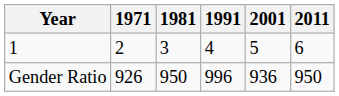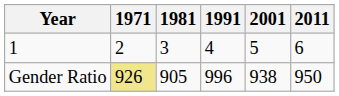 <table class="wikitable">
 <tr>
 <th>Year</th>
 <th>1971</th>
 <th>1981</th>
 <th>1991</th>
 <th>2001</th>
 <th>2011</th>
 </tr>
 <tr>
 <td>1</td>
 <td>2</td>
 <td>3</td>
 <td>4</td>
 <td>5</td>
 <td>6</td>
 </tr>
 <tr>
 <td>Gender Ratio</td>
-<td>926</td>
-<td>950</td>
+<td style="background: khaki;">926</td>
+<td>905</td>
 <td>996</td>
-<td>936</td>
+<td>938</td>
 <td>950</td>
 </tr>
 </table>
